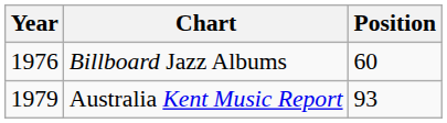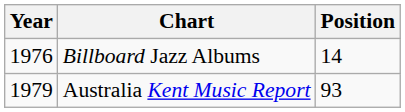 <table class="wikitable">
 <tr>
 <th>Year</th>
 <th>Chart</th>
 <th>Position</th>
 </tr>
 <tr>
 <td>1976</td>
 <td><em>Billboard</em> Jazz Albums</td>
-<td>60</td>
+<td>14</td>
 </tr>
 <tr>
 <td>1979</td>
 <td>Australia <em><a href='#'>Kent Music Report</a></em></td>
 <td>93</td>
 </tr>
 </table>
